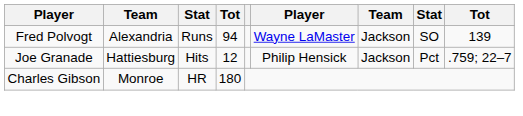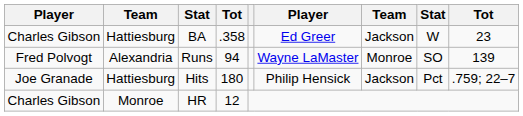 <table class="wikitable" style="text-align:center">
 <tr>
 <th>Player</th>
 <th>Team</th>
 <th>Stat</th>
 <th>Tot</th>
 <th></th>
 <th>Player</th>
 <th>Team</th>
 <th>Stat</th>
 <th>Tot</th>
 </tr>
 <tr>
+<td>Charles Gibson</td>
+<td>Hattiesburg</td>
+<td>BA</td>
+<td>.358</td>
+<td></td>
+<td><a href='#'>Ed Greer</a></td>
+<td>Jackson</td>
+<td>W</td>
+<td>23</td>
+</tr>
+<tr>
 <td>Fred Polvogt</td>
 <td>Alexandria</td>
 <td>Runs</td>
 <td>94</td>
 <td></td>
 <td><a href='#'>Wayne LaMaster</a></td>
-<td>Jackson</td>
+<td>Monroe</td>
 <td>SO</td>
 <td>139</td>
 </tr>
 <tr>
 <td>Joe Granade</td>
 <td>Hattiesburg</td>
 <td>Hits</td>
-<td>12</td>
+<td>180</td>
 <td></td>
 <td>Philip Hensick</td>
 <td>Jackson</td>
 <td>Pct</td>
 <td>.759; 22–7</td>
 </tr>
 <tr>
 <td>Charles Gibson</td>
 <td>Monroe</td>
 <td>HR</td>
-<td>180</td>
+<td>12</td>
 </tr>
 </table>
